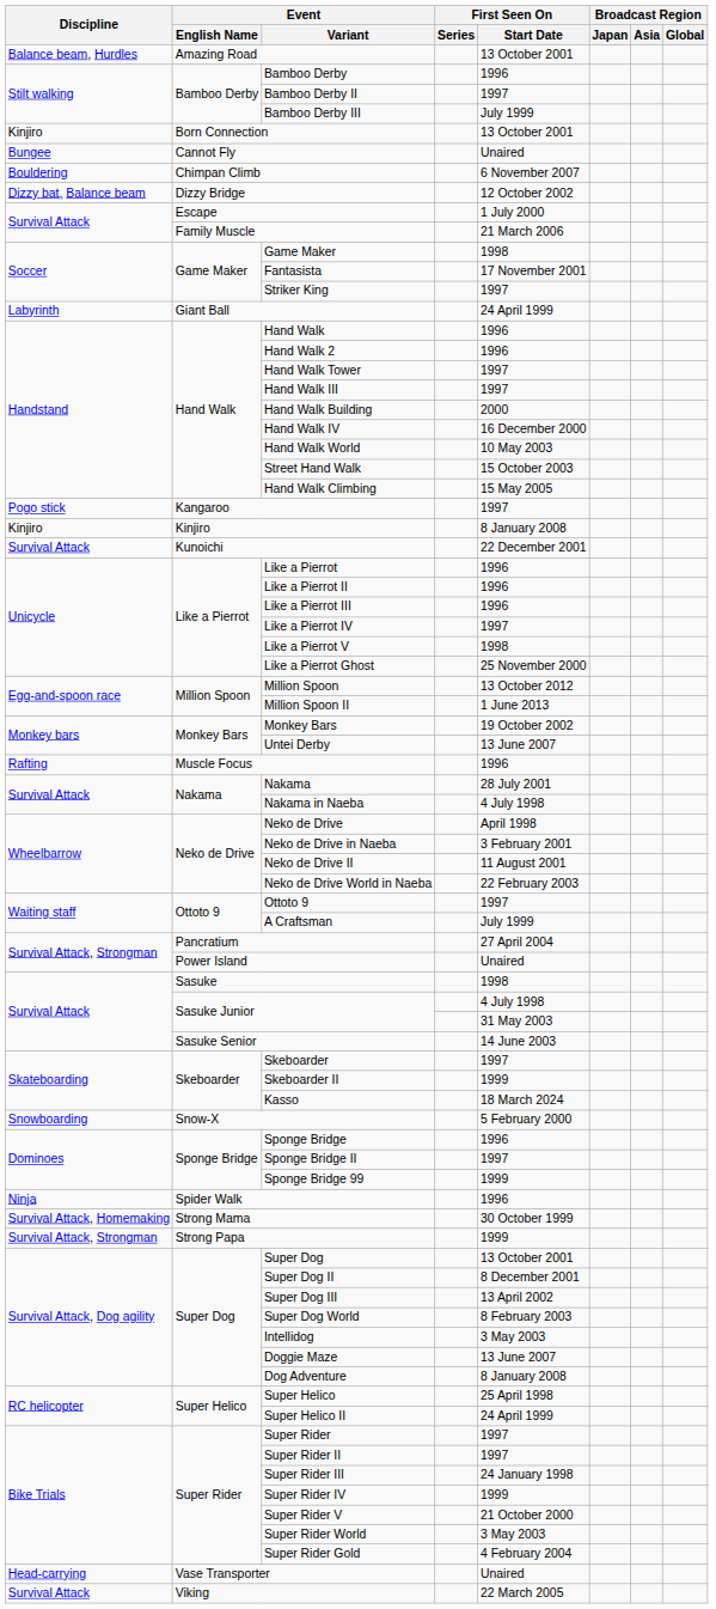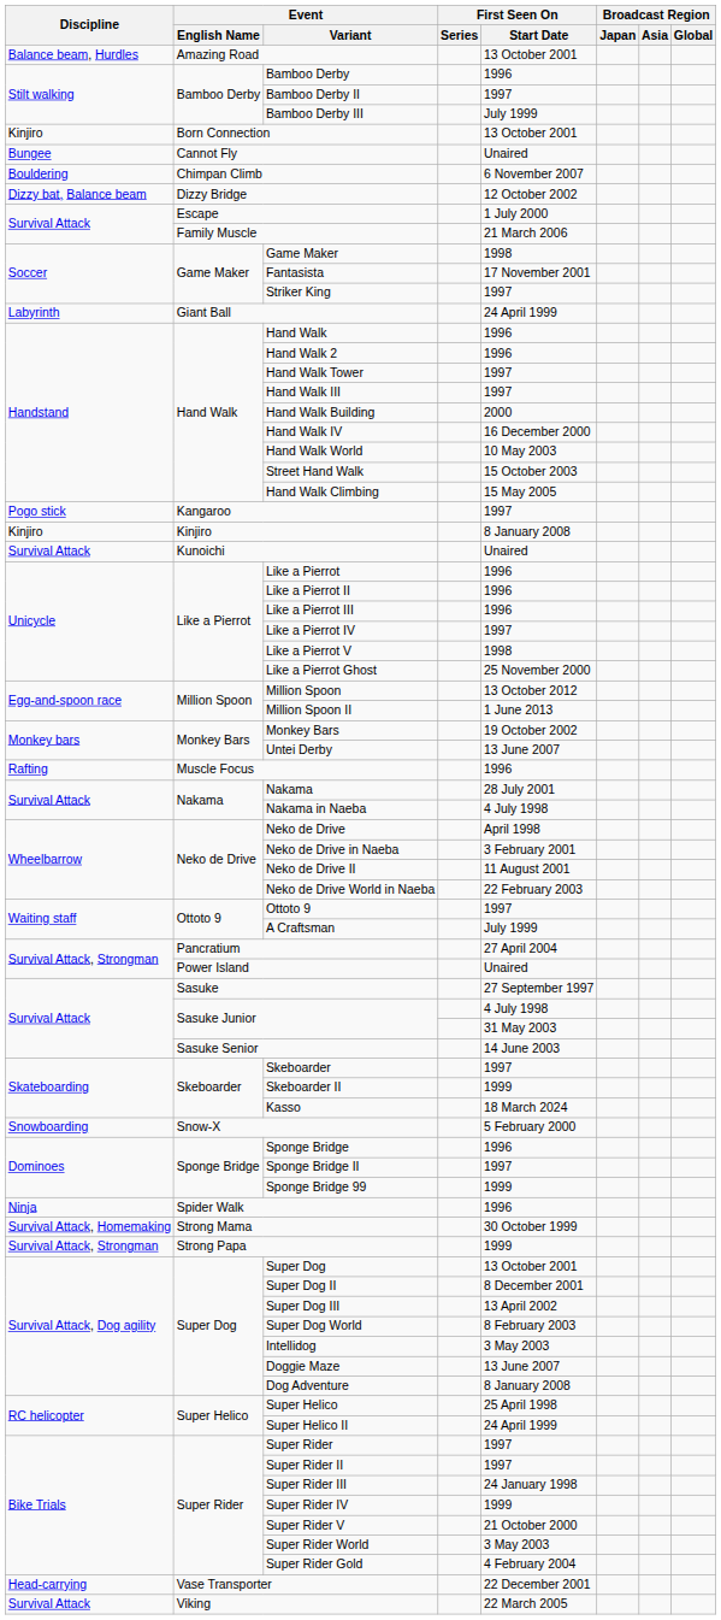 <table class="wikitable defaultcenter">
 <tr>
 <th rowspan="2">Discipline</th>
 <th colspan="2">Event</th>
 <th colspan="2">First Seen On</th>
 <th colspan="3">Broadcast Region</th>
 </tr>
 <tr>
 <th>English Name</th>
 <th>Variant</th>
 <th>Series</th>
 <th>Start Date</th>
 <th>Japan</th>
 <th>Asia</th>
 <th>Global</th>
 </tr>
 <tr>
 <td><a href='#'>Balance beam</a>, <a href='#'>Hurdles</a></td>
 <td colspan="2">Amazing Road</td>
 <td></td>
 <td>13 October 2001</td>
 <td></td>
 <td></td>
 <td></td>
 </tr>
 <tr>
 <td rowspan="3"><a href='#'>Stilt walking</a></td>
 <td rowspan="3">Bamboo Derby</td>
 <td>Bamboo Derby</td>
 <td></td>
 <td>1996</td>
 <td></td>
 <td></td>
 <td></td>
 </tr>
 <tr>
 <td>Bamboo Derby II</td>
 <td></td>
 <td>1997</td>
 <td></td>
 <td></td>
 <td></td>
 </tr>
 <tr>
 <td>Bamboo Derby III</td>
 <td></td>
 <td>July 1999</td>
 <td></td>
 <td></td>
 <td></td>
 </tr>
 <tr>
 <td>Kinjiro</td>
 <td colspan="2">Born Connection</td>
 <td></td>
 <td>13 October 2001</td>
 <td></td>
 <td></td>
 <td></td>
 </tr>
 <tr>
 <td><a href='#'>Bungee</a></td>
 <td colspan="2">Cannot Fly</td>
 <td></td>
 <td>Unaired</td>
 <td></td>
 <td></td>
 <td></td>
 </tr>
 <tr>
 <td><a href='#'>Bouldering</a></td>
 <td colspan="2">Chimpan Climb</td>
 <td></td>
 <td>6 November 2007</td>
 <td></td>
 <td></td>
 <td></td>
 </tr>
 <tr>
 <td><a href='#'>Dizzy bat,</a> <a href='#'>Balance beam</a></td>
 <td colspan="2">Dizzy Bridge</td>
 <td></td>
 <td>12 October 2002</td>
 <td></td>
 <td></td>
 <td></td>
 </tr>
 <tr>
 <td rowspan="2"><a href='#'>Survival Attack</a></td>
 <td colspan="2">Escape</td>
 <td></td>
 <td>1 July 2000</td>
 <td></td>
 <td></td>
 <td></td>
 </tr>
 <tr>
 <td colspan="2">Family Muscle</td>
 <td></td>
 <td>21 March 2006</td>
 <td></td>
 <td></td>
 <td></td>
 </tr>
 <tr>
 <td rowspan="3"><a href='#'>Soccer</a></td>
 <td rowspan="3">Game Maker</td>
 <td>Game Maker</td>
 <td></td>
 <td>1998</td>
 <td></td>
 <td></td>
 <td></td>
 </tr>
 <tr>
 <td>Fantasista</td>
 <td></td>
 <td>17 November 2001</td>
 <td></td>
 <td></td>
 <td></td>
 </tr>
 <tr>
 <td>Striker King</td>
 <td></td>
 <td>1997</td>
 <td></td>
 <td></td>
 <td></td>
 </tr>
 <tr>
 <td><a href='#'>Labyrinth</a></td>
 <td colspan="2">Giant Ball</td>
 <td></td>
 <td>24 April 1999</td>
 <td></td>
 <td></td>
 <td></td>
 </tr>
 <tr>
 <td rowspan="9"><a href='#'>Handstand</a></td>
 <td rowspan="9">Hand Walk</td>
 <td>Hand Walk</td>
 <td></td>
 <td>1996</td>
 <td></td>
 <td></td>
 <td></td>
 </tr>
 <tr>
 <td>Hand Walk 2</td>
 <td></td>
 <td>1996</td>
 <td></td>
 <td></td>
 <td></td>
 </tr>
 <tr>
 <td>Hand Walk Tower</td>
 <td></td>
 <td>1997</td>
 <td></td>
 <td></td>
 <td></td>
 </tr>
 <tr>
 <td>Hand Walk III</td>
 <td></td>
 <td>1997</td>
 <td></td>
 <td></td>
 <td></td>
 </tr>
 <tr>
 <td>Hand Walk Building</td>
 <td></td>
 <td>2000</td>
 <td></td>
 <td></td>
 <td></td>
 </tr>
 <tr>
 <td>Hand Walk IV</td>
 <td></td>
 <td>16 December 2000</td>
 <td></td>
 <td></td>
 <td></td>
 </tr>
 <tr>
 <td>Hand Walk World</td>
 <td></td>
 <td>10 May 2003</td>
 <td></td>
 <td></td>
 <td></td>
 </tr>
 <tr>
 <td>Street Hand Walk</td>
 <td></td>
 <td>15 October 2003</td>
 <td></td>
 <td></td>
 <td></td>
 </tr>
 <tr>
 <td>Hand Walk Climbing</td>
 <td></td>
 <td>15 May 2005</td>
 <td></td>
 <td></td>
 <td></td>
 </tr>
 <tr>
 <td><a href='#'>Pogo stick</a></td>
 <td colspan="2">Kangaroo</td>
 <td></td>
 <td>1997</td>
 <td></td>
 <td></td>
 <td></td>
 </tr>
 <tr>
 <td>Kinjiro</td>
 <td colspan="2">Kinjiro</td>
 <td></td>
 <td>8 January 2008</td>
 <td></td>
 <td></td>
 <td></td>
 </tr>
 <tr>
 <td><a href='#'>Survival Attack</a></td>
 <td colspan="2">Kunoichi</td>
 <td></td>
-<td>22 December 2001</td>
+<td>Unaired</td>
 <td></td>
 <td></td>
 <td></td>
 </tr>
 <tr>
 <td rowspan="6"><a href='#'>Unicycle</a></td>
 <td rowspan="6">Like a Pierrot</td>
 <td>Like a Pierrot</td>
 <td></td>
 <td>1996</td>
 <td></td>
 <td></td>
 <td></td>
 </tr>
 <tr>
 <td>Like a Pierrot II</td>
 <td></td>
 <td>1996</td>
 <td></td>
 <td></td>
 <td></td>
 </tr>
 <tr>
 <td>Like a Pierrot III</td>
 <td></td>
 <td>1996</td>
 <td></td>
 <td></td>
 <td></td>
 </tr>
 <tr>
 <td>Like a Pierrot IV</td>
 <td></td>
 <td>1997</td>
 <td></td>
 <td></td>
 <td></td>
 </tr>
 <tr>
 <td>Like a Pierrot V</td>
 <td></td>
 <td>1998</td>
 <td></td>
 <td></td>
 <td></td>
 </tr>
 <tr>
 <td>Like a Pierrot Ghost</td>
 <td></td>
 <td>25 November 2000</td>
 <td></td>
 <td></td>
 <td></td>
 </tr>
 <tr>
 <td rowspan="2"><a href='#'>Egg-and-spoon race</a></td>
 <td rowspan="2">Million Spoon</td>
 <td>Million Spoon</td>
 <td></td>
 <td>13 October 2012</td>
 <td></td>
 <td></td>
 <td></td>
 </tr>
 <tr>
 <td>Million Spoon II</td>
 <td></td>
 <td>1 June 2013</td>
 <td></td>
 <td></td>
 <td></td>
 </tr>
 <tr>
 <td rowspan="2"><a href='#'>Monkey bars</a></td>
 <td rowspan="2">Monkey Bars</td>
 <td>Monkey Bars</td>
 <td></td>
 <td>19 October 2002</td>
 <td></td>
 <td></td>
 <td></td>
 </tr>
 <tr>
 <td>Untei Derby</td>
 <td></td>
 <td>13 June 2007</td>
 <td></td>
 <td></td>
 <td></td>
 </tr>
 <tr>
 <td><a href='#'>Rafting</a></td>
 <td colspan="2">Muscle Focus</td>
 <td></td>
 <td>1996</td>
 <td></td>
 <td></td>
 <td></td>
 </tr>
 <tr>
 <td rowspan="2"><a href='#'>Survival Attack</a></td>
 <td rowspan="2">Nakama</td>
 <td>Nakama</td>
 <td></td>
 <td>28 July 2001</td>
 <td></td>
 <td></td>
 <td></td>
 </tr>
 <tr>
 <td>Nakama in Naeba</td>
 <td></td>
 <td>4 July 1998</td>
 <td></td>
 <td></td>
 <td></td>
 </tr>
 <tr>
 <td rowspan="4"><a href='#'>Wheelbarrow</a></td>
 <td rowspan="4">Neko de Drive</td>
 <td>Neko de Drive</td>
 <td></td>
 <td>April 1998</td>
 <td></td>
 <td></td>
 <td></td>
 </tr>
 <tr>
 <td>Neko de Drive in Naeba</td>
 <td></td>
 <td>3 February 2001</td>
 <td></td>
 <td></td>
 <td></td>
 </tr>
 <tr>
 <td>Neko de Drive II</td>
 <td></td>
 <td>11 August 2001</td>
 <td></td>
 <td></td>
 <td></td>
 </tr>
 <tr>
 <td>Neko de Drive World in Naeba</td>
 <td></td>
 <td>22 February 2003</td>
 <td></td>
 <td></td>
 <td></td>
 </tr>
 <tr>
 <td rowspan="2"><a href='#'>Waiting staff</a></td>
 <td rowspan="2">Ottoto 9</td>
 <td>Ottoto 9</td>
 <td></td>
 <td>1997</td>
 <td></td>
 <td></td>
 <td></td>
 </tr>
 <tr>
 <td>A Craftsman</td>
 <td></td>
 <td>July 1999</td>
 <td></td>
 <td></td>
 <td></td>
 </tr>
 <tr>
 <td rowspan="2"><a href='#'>Survival Attack</a>, <a href='#'>Strongman</a></td>
 <td colspan="2">Pancratium</td>
 <td></td>
 <td>27 April 2004</td>
 <td></td>
 <td></td>
 <td></td>
 </tr>
 <tr>
 <td colspan="2">Power Island</td>
 <td></td>
 <td>Unaired</td>
 <td></td>
 <td></td>
 <td></td>
 </tr>
 <tr>
 <td rowspan="4"><a href='#'>Survival Attack</a></td>
 <td colspan="2">Sasuke</td>
 <td></td>
-<td>1998</td>
+<td>27 September 1997</td>
 <td></td>
 <td></td>
 <td></td>
 </tr>
 <tr>
 <td colspan="2" rowspan="2">Sasuke Junior</td>
 <td></td>
 <td>4 July 1998</td>
 <td></td>
 <td></td>
 <td></td>
 </tr>
 <tr>
 <td></td>
 <td>31 May 2003</td>
 <td></td>
 <td></td>
 <td></td>
 </tr>
 <tr>
 <td colspan="2">Sasuke Senior</td>
 <td></td>
 <td>14 June 2003</td>
 <td></td>
 <td></td>
 <td></td>
 </tr>
 <tr>
 <td rowspan="3"><a href='#'>Skateboarding</a></td>
 <td rowspan="3">Skeboarder</td>
 <td>Skeboarder</td>
 <td></td>
 <td>1997</td>
 <td></td>
 <td></td>
 <td></td>
 </tr>
 <tr>
 <td>Skeboarder II</td>
 <td></td>
 <td>1999</td>
 <td></td>
 <td></td>
 <td></td>
 </tr>
 <tr>
 <td>Kasso</td>
 <td></td>
 <td>18 March 2024</td>
 <td></td>
 <td></td>
 <td></td>
 </tr>
 <tr>
 <td><a href='#'>Snowboarding</a></td>
 <td colspan="2">Snow-X</td>
 <td></td>
 <td>5 February 2000</td>
 <td></td>
 <td></td>
 <td></td>
 </tr>
 <tr>
 <td rowspan="3"><a href='#'>Dominoes</a></td>
 <td rowspan="3">Sponge Bridge</td>
 <td>Sponge Bridge</td>
 <td></td>
 <td>1996</td>
 <td></td>
 <td></td>
 <td></td>
 </tr>
 <tr>
 <td>Sponge Bridge II</td>
 <td></td>
 <td>1997</td>
 <td></td>
 <td></td>
 <td></td>
 </tr>
 <tr>
 <td>Sponge Bridge 99</td>
 <td></td>
 <td>1999</td>
 <td></td>
 <td></td>
 <td></td>
 </tr>
 <tr>
 <td><a href='#'>Ninja</a></td>
 <td colspan="2">Spider Walk</td>
 <td></td>
 <td>1996</td>
 <td></td>
 <td></td>
 <td></td>
 </tr>
 <tr>
 <td><a href='#'>Survival Attack</a>, <a href='#'>Homemaking</a></td>
 <td colspan="2">Strong Mama</td>
 <td></td>
 <td>30 October 1999</td>
 <td></td>
 <td></td>
 <td></td>
 </tr>
 <tr>
 <td><a href='#'>Survival Attack</a>, <a href='#'>Strongman</a></td>
 <td colspan="2">Strong Papa</td>
 <td></td>
 <td>1999</td>
 <td></td>
 <td></td>
 <td></td>
 </tr>
 <tr>
 <td rowspan="7"><a href='#'>Survival Attack</a>, <a href='#'>Dog agility</a></td>
 <td rowspan="7">Super Dog</td>
 <td>Super Dog</td>
 <td></td>
 <td>13 October 2001</td>
 <td></td>
 <td></td>
 <td></td>
 </tr>
 <tr>
 <td>Super Dog II</td>
 <td></td>
 <td>8 December 2001</td>
 <td></td>
 <td></td>
 <td></td>
 </tr>
 <tr>
 <td>Super Dog III</td>
 <td></td>
 <td>13 April 2002</td>
 <td></td>
 <td></td>
 <td></td>
 </tr>
 <tr>
 <td>Super Dog World</td>
 <td></td>
 <td>8 February 2003</td>
 <td></td>
 <td></td>
 <td></td>
 </tr>
 <tr>
 <td>Intellidog</td>
 <td></td>
 <td>3 May 2003</td>
 <td></td>
 <td></td>
 <td></td>
 </tr>
 <tr>
 <td>Doggie Maze</td>
 <td></td>
 <td>13 June 2007</td>
 <td></td>
 <td></td>
 <td></td>
 </tr>
 <tr>
 <td>Dog Adventure</td>
 <td></td>
 <td>8 January 2008</td>
 <td></td>
 <td></td>
 <td></td>
 </tr>
 <tr>
 <td rowspan="2"><a href='#'>RC helicopter</a></td>
 <td rowspan="2">Super Helico</td>
 <td>Super Helico</td>
 <td></td>
 <td>25 April 1998</td>
 <td></td>
 <td></td>
 <td></td>
 </tr>
 <tr>
 <td>Super Helico II</td>
 <td></td>
 <td>24 April 1999</td>
 <td></td>
 <td></td>
 <td></td>
 </tr>
 <tr>
 <td rowspan="7"><a href='#'>Bike Trials</a></td>
 <td rowspan="7">Super Rider</td>
 <td>Super Rider</td>
 <td></td>
 <td>1997</td>
 <td></td>
 <td></td>
 <td></td>
 </tr>
 <tr>
 <td>Super Rider II</td>
 <td></td>
 <td>1997</td>
 <td></td>
 <td></td>
 <td></td>
 </tr>
 <tr>
 <td>Super Rider III</td>
 <td></td>
 <td>24 January 1998</td>
 <td></td>
 <td></td>
 <td></td>
 </tr>
 <tr>
 <td>Super Rider IV</td>
 <td></td>
 <td>1999</td>
 <td></td>
 <td></td>
 <td></td>
 </tr>
 <tr>
 <td>Super Rider V</td>
 <td></td>
 <td>21 October 2000</td>
 <td></td>
 <td></td>
 <td></td>
 </tr>
 <tr>
 <td>Super Rider World</td>
 <td></td>
 <td>3 May 2003</td>
 <td></td>
 <td></td>
 <td></td>
 </tr>
 <tr>
 <td>Super Rider Gold</td>
 <td></td>
 <td>4 February 2004</td>
 <td></td>
 <td></td>
 <td></td>
 </tr>
 <tr>
 <td><a href='#'>Head-carrying</a></td>
 <td colspan="2">Vase Transporter</td>
 <td></td>
-<td>Unaired</td>
+<td>22 December 2001</td>
 <td></td>
 <td></td>
 <td></td>
 </tr>
 <tr>
 <td><a href='#'>Survival Attack</a></td>
 <td colspan="2">Viking</td>
 <td></td>
 <td>22 March 2005</td>
 <td></td>
 <td></td>
 <td></td>
 </tr>
 </table>
